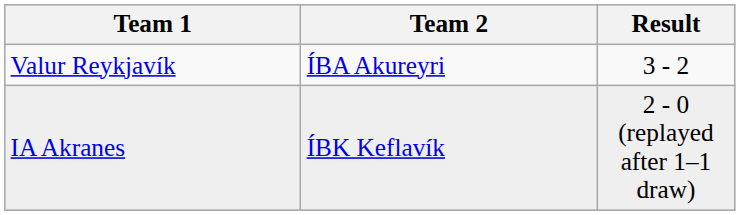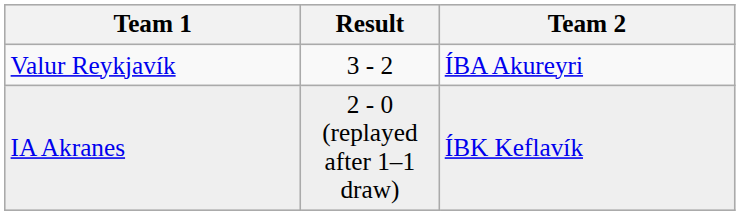 <table class="wikitable">
 <tr>
 <th width="180">Team 1</th>
+<th width="80">Result</th>
 <th width="180">Team 2</th>
-<th width="80">Result</th>
 </tr>
 <tr>
 <td><a href='#'>Valur Reykjavík</a></td>
+<td align="center">3 - 2</td>
 <td><a href='#'>ÍBA Akureyri</a></td>
-<td align="center">3 - 2</td>
 </tr>
 <tr style="background:#EFEFEF">
 <td><a href='#'>IA Akranes</a></td>
+<td align="center">2 - 0 (replayed after 1–1 draw)</td>
 <td><a href='#'>ÍBK Keflavík</a></td>
-<td align="center">2 - 0 (replayed after 1–1 draw)</td>
 </tr>
 </table>
